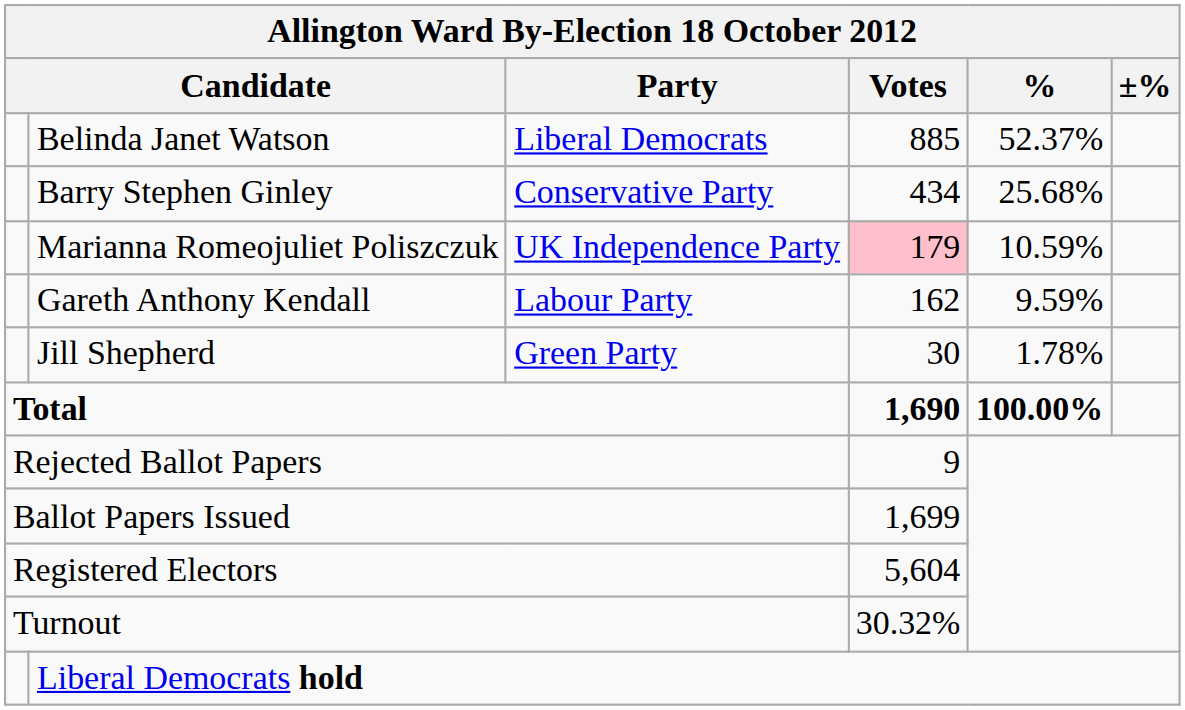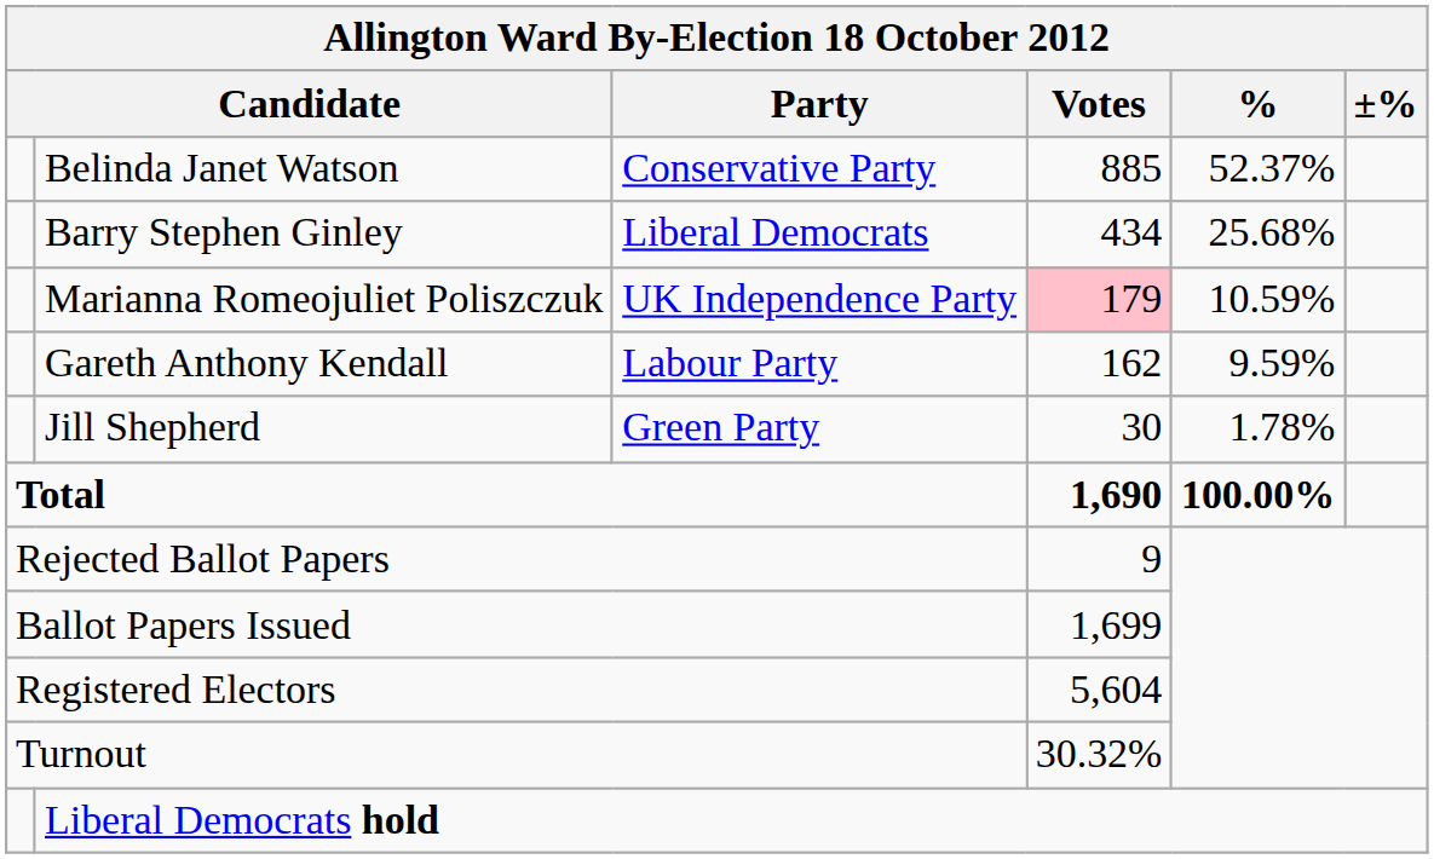 <table class="wikitable" style="text-align:right;">
 <tr>
 <th colspan=6>Allington Ward By-Election 18 October 2012</th>
 </tr>
 <tr>
 <th align=left colspan=2>Candidate</th>
 <th align=left>Party</th>
 <th align=center>Votes</th>
 <th align=center>%</th>
 <th align=center>±%</th>
 </tr>
 <tr>
 <td bgcolor=> </td>
 <td align=left>Belinda Janet Watson</td>
-<td align=left><a href='#'>Liberal Democrats</a></td>
+<td align=left><a href='#'>Conservative Party</a></td>
 <td>885</td>
 <td>52.37%</td>
 <td></td>
 </tr>
 <tr>
 <td bgcolor=> </td>
 <td align=left>Barry Stephen Ginley</td>
-<td align=left><a href='#'>Conservative Party</a></td>
+<td align=left><a href='#'>Liberal Democrats</a></td>
 <td>434</td>
 <td>25.68%</td>
 <td></td>
 </tr>
 <tr>
 <td bgcolor=> </td>
 <td align=left>Marianna Romeojuliet Poliszczuk</td>
 <td align=left><a href='#'>UK Independence Party</a></td>
 <td style="background: pink;">179</td>
 <td>10.59%</td>
 <td></td>
 </tr>
 <tr>
 <td bgcolor=> </td>
 <td align=left>Gareth Anthony Kendall</td>
 <td align=left><a href='#'>Labour Party</a></td>
 <td>162</td>
 <td>9.59%</td>
 <td></td>
 </tr>
 <tr>
 <td bgcolor=> </td>
 <td align=left>Jill Shepherd</td>
 <td align=left><a href='#'>Green Party</a></td>
 <td>30</td>
 <td>1.78%</td>
 <td></td>
 </tr>
 <tr>
 <td align=left colspan=3><strong>Total</strong></td>
 <td><strong>1,690</strong></td>
 <td><strong>100.00%</strong></td>
 <td></td>
 </tr>
 <tr>
 <td align=left colspan=3>Rejected Ballot Papers</td>
 <td>9</td>
 <td rowspan=4 colspan=2></td>
 </tr>
 <tr>
 <td align=left colspan=3>Ballot Papers Issued</td>
 <td>1,699</td>
 </tr>
 <tr>
 <td align=left colspan=3>Registered Electors</td>
 <td>5,604</td>
 </tr>
 <tr>
 <td align=left colspan=3>Turnout</td>
 <td>30.32%</td>
 </tr>
 <tr>
 <td bgcolor=> </td>
 <td align=left colspan=6><a href='#'>Liberal Democrats</a> <strong>hold</strong></td>
 </tr>
 </table>
